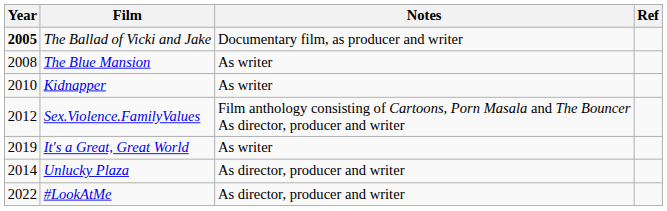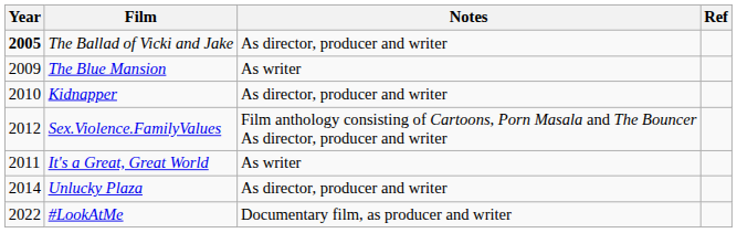 <table class="wikitable sortable">
 <tr>
 <th>Year</th>
 <th>Film</th>
 <th class="unsortable">Notes</th>
 <th class="unsortable">Ref</th>
 </tr>
 <tr>
 <td><strong>2005</strong></td>
 <td><em>The Ballad of Vicki and Jake</em></td>
-<td>Documentary film, as producer and writer</td>
+<td>As director, producer and writer</td>
 <td></td>
 </tr>
 <tr>
-<td>2008</td>
+<td>2009</td>
 <td><em><a href='#'>The Blue Mansion</a></em></td>
 <td>As writer</td>
 <td></td>
 </tr>
 <tr>
 <td>2010</td>
 <td><em><a href='#'>Kidnapper</a></em></td>
-<td>As writer</td>
+<td>As director, producer and writer</td>
 <td></td>
 </tr>
 <tr>
 <td>2012</td>
 <td><em><a href='#'>Sex.Violence.FamilyValues</a></em></td>
 <td>Film anthology consisting of <em>Cartoons</em>, <em>Porn Masala</em> and <em>The Bouncer</em><br>As director, producer and writer</td>
 <td></td>
 </tr>
 <tr>
-<td>2019</td>
+<td>2011</td>
 <td><em><a href='#'>It's a Great, Great World</a></em></td>
 <td>As writer</td>
 <td></td>
 </tr>
 <tr>
 <td>2014</td>
 <td><em><a href='#'>Unlucky Plaza</a></em></td>
 <td>As director, producer and writer</td>
 <td></td>
 </tr>
 <tr>
 <td>2022</td>
 <td><em><a href='#'>#LookAtMe</a></em></td>
-<td>As director, producer and writer</td>
+<td>Documentary film, as producer and writer</td>
 <td></td>
 </tr>
 </table>
